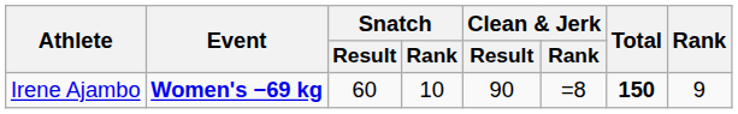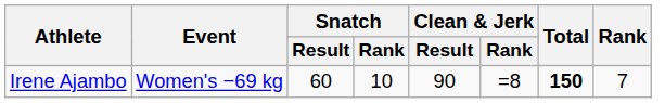 <table class="wikitable" style="font-size:90%">
 <tr>
 <th rowspan="2">Athlete</th>
 <th rowspan="2">Event</th>
 <th colspan="2">Snatch</th>
 <th colspan="2">Clean & Jerk</th>
 <th rowspan="2">Total</th>
 <th rowspan="2">Rank</th>
 </tr>
 <tr style="font-size:95%">
 <th>Result</th>
 <th>Rank</th>
 <th>Result</th>
 <th>Rank</th>
 </tr>
 <tr align=center>
 <td align=left><a href='#'>Irene Ajambo</a></td>
-<td align=left><strong><a href='#'>Women's −69 kg</a></strong></td>
+<td align=left><a href='#'>Women's −69 kg</a></td>
 <td>60</td>
 <td>10</td>
 <td>90</td>
 <td>=8</td>
 <td><strong>150</strong></td>
-<td>9</td>
+<td>7</td>
 </tr>
 </table>
